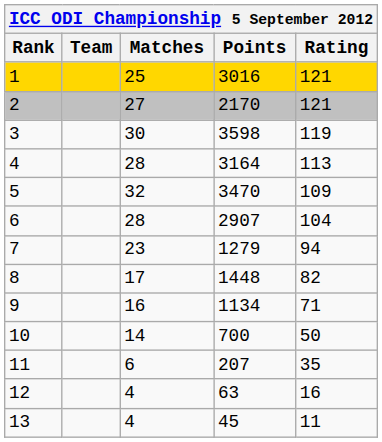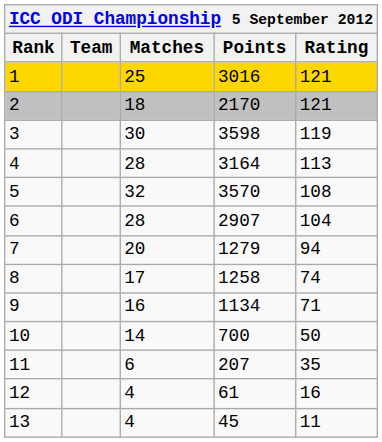 <table class="wikitable" style="white-space:nowrap">
 <tr>
 <th colspan="5"><a href='#'>ICC ODI Championship</a> <small>5 September 2012</small></th>
 </tr>
 <tr>
 <th>Rank</th>
 <th>Team</th>
 <th>Matches</th>
 <th>Points</th>
 <th>Rating</th>
 </tr>
 <tr style="background:gold">
 <td>1</td>
 <td></td>
 <td>25</td>
 <td>3016</td>
 <td>121</td>
 </tr>
 <tr style="background:silver">
 <td>2</td>
 <td></td>
-<td>27</td>
+<td>18</td>
 <td>2170</td>
 <td>121</td>
 </tr>
 <tr>
 <td>3</td>
 <td></td>
 <td>30</td>
 <td>3598</td>
 <td>119</td>
 </tr>
 <tr>
 <td>4</td>
 <td></td>
 <td>28</td>
 <td>3164</td>
 <td>113</td>
 </tr>
 <tr>
 <td>5</td>
 <td></td>
 <td>32</td>
-<td>3470</td>
-<td>109</td>
+<td>3570</td>
+<td>108</td>
 </tr>
 <tr>
 <td>6</td>
 <td></td>
 <td>28</td>
 <td>2907</td>
 <td>104</td>
 </tr>
 <tr>
 <td>7</td>
 <td></td>
-<td>23</td>
+<td>20</td>
 <td>1279</td>
 <td>94</td>
 </tr>
 <tr>
 <td>8</td>
 <td></td>
 <td>17</td>
-<td>1448</td>
-<td>82</td>
+<td>1258</td>
+<td>74</td>
 </tr>
 <tr>
 <td>9</td>
 <td></td>
 <td>16</td>
 <td>1134</td>
 <td>71</td>
 </tr>
 <tr>
 <td>10</td>
 <td></td>
 <td>14</td>
 <td>700</td>
 <td>50</td>
 </tr>
 <tr>
 <td>11</td>
 <td></td>
 <td>6</td>
 <td>207</td>
 <td>35</td>
 </tr>
 <tr>
 <td>12</td>
 <td></td>
 <td>4</td>
-<td>63</td>
+<td>61</td>
 <td>16</td>
 </tr>
 <tr>
 <td>13</td>
 <td></td>
 <td>4</td>
 <td>45</td>
 <td>11</td>
 </tr>
 </table>
